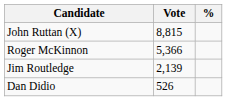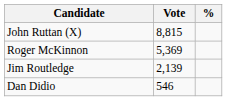 <table class="wikitable">
 <tr>
 <th bgcolor="#DDDDFF" width="200px">Candidate</th>
 <th bgcolor="#DDDDFF" width="50px">Vote</th>
 <th bgcolor="#DDDDFF" width="30px">%</th>
 </tr>
 <tr>
 <td>John Ruttan (X)</td>
 <td>8,815</td>
 <td></td>
 </tr>
 <tr>
 <td>Roger McKinnon</td>
-<td>5,366</td>
+<td>5,369</td>
 <td></td>
 </tr>
 <tr>
 <td>Jim Routledge</td>
 <td>2,139</td>
 <td></td>
 </tr>
 <tr>
 <td>Dan Didio</td>
-<td>526</td>
+<td>546</td>
 <td></td>
 </tr>
 </table>
